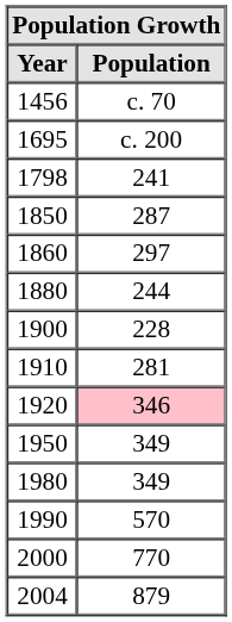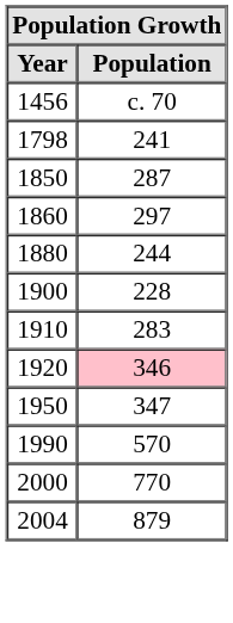 <table border="1" cellpadding="2" cellspacing="0" align="right" style="margin-left:0.5em;" style="border-collapse: collapse;">
 <tr bgcolor="#E3E3E3">
 <th colspan="2">Population Growth</th>
 </tr>
 <tr bgcolor="#E3E3E3">
 <th>Year</th>
 <th>Population</th>
 </tr>
 <tr>
 <td align="center">1456</td>
 <td align="center">c. 70</td>
-</tr>
-<tr>
-<td align="center">1695</td>
-<td align="center">c. 200</td>
 </tr>
 <tr>
 <td align="center">1798</td>
 <td align="center">241</td>
 </tr>
 <tr>
 <td align="center">1850</td>
 <td align="center">287</td>
 </tr>
 <tr>
 <td align="center">1860</td>
 <td align="center">297</td>
 </tr>
 <tr>
 <td align="center">1880</td>
 <td align="center">244</td>
 </tr>
 <tr>
 <td align="center">1900</td>
 <td align="center">228</td>
 </tr>
 <tr>
 <td align="center">1910</td>
-<td align="center">281</td>
+<td align="center">283</td>
 </tr>
 <tr>
 <td align="center">1920</td>
 <td align="center" style="background: pink;">346</td>
 </tr>
 <tr>
 <td align="center">1950</td>
-<td align="center">349</td>
-</tr>
-<tr>
-<td align="center">1980</td>
-<td align="center">349</td>
+<td align="center">347</td>
 </tr>
 <tr>
 <td align="center">1990</td>
 <td align="center">570</td>
 </tr>
 <tr>
 <td align="center">2000</td>
 <td align="center">770</td>
 </tr>
 <tr>
 <td align="center">2004</td>
 <td align="center">879</td>
 </tr>
 </table>
